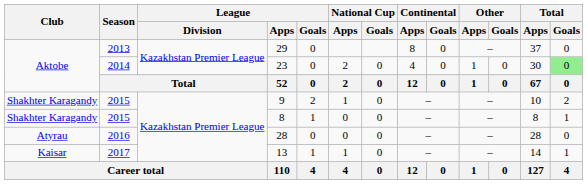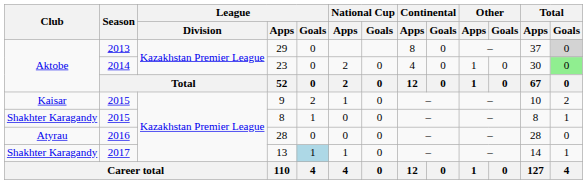 <table class="wikitable" style="text-align: center;">
 <tr>
 <th rowspan="2">Club</th>
 <th rowspan="2">Season</th>
 <th colspan="3">League</th>
 <th colspan="2">National Cup</th>
 <th colspan="2">Continental</th>
 <th colspan="2">Other</th>
 <th colspan="2">Total</th>
 </tr>
 <tr>
 <th>Division</th>
 <th>Apps</th>
 <th>Goals</th>
 <th>Apps</th>
 <th>Goals</th>
 <th>Apps</th>
 <th>Goals</th>
 <th>Apps</th>
 <th>Goals</th>
 <th>Apps</th>
 <th>Goals</th>
 </tr>
 <tr>
 <td rowspan="3" valign="center"><a href='#'>Aktobe</a></td>
 <td><a href='#'>2013</a></td>
 <td rowspan="2" valign="center"><a href='#'>Kazakhstan Premier League</a></td>
 <td>29</td>
 <td>0</td>
 <td></td>
 <td></td>
 <td>8</td>
 <td>0</td>
 <td colspan="2">–</td>
 <td>37</td>
-<td>0</td>
+<td style="background: lightgrey;">0</td>
 </tr>
 <tr>
 <td><a href='#'>2014</a></td>
 <td>23</td>
 <td>0</td>
 <td>2</td>
 <td>0</td>
 <td>4</td>
 <td>0</td>
 <td>1</td>
 <td>0</td>
 <td>30</td>
 <td style="background: lightgreen;">0</td>
 </tr>
 <tr>
 <th colspan="2">Total</th>
 <th>52</th>
 <th>0</th>
 <th>2</th>
 <th>0</th>
 <th>12</th>
 <th>0</th>
 <th>1</th>
 <th>0</th>
 <th>67</th>
 <th>0</th>
 </tr>
 <tr>
-<td valign="center"><a href='#'>Shakhter Karagandy</a></td>
+<td valign="center"><a href='#'>Kaisar</a></td>
 <td><a href='#'>2015</a></td>
 <td rowspan="4" valign="center"><a href='#'>Kazakhstan Premier League</a></td>
 <td>9</td>
 <td>2</td>
 <td>1</td>
 <td>0</td>
 <td colspan="2">–</td>
 <td colspan="2">–</td>
 <td>10</td>
 <td>2</td>
 </tr>
 <tr>
 <td valign="center"><a href='#'>Shakhter Karagandy</a></td>
 <td><a href='#'>2015</a></td>
 <td>8</td>
 <td>1</td>
 <td>0</td>
 <td>0</td>
 <td colspan="2">–</td>
 <td colspan="2">–</td>
 <td>8</td>
 <td>1</td>
 </tr>
 <tr>
 <td valign="center"><a href='#'>Atyrau</a></td>
 <td><a href='#'>2016</a></td>
 <td>28</td>
 <td>0</td>
 <td>0</td>
 <td>0</td>
 <td colspan="2">–</td>
 <td colspan="2">–</td>
 <td>28</td>
 <td>0</td>
 </tr>
 <tr>
-<td valign="center"><a href='#'>Kaisar</a></td>
+<td valign="center"><a href='#'>Shakhter Karagandy</a></td>
 <td><a href='#'>2017</a></td>
 <td>13</td>
-<td>1</td>
+<td style="background: lightblue;">1</td>
 <td>1</td>
 <td>0</td>
 <td colspan="2">–</td>
 <td colspan="2">–</td>
 <td>14</td>
 <td>1</td>
 </tr>
 <tr>
 <th colspan="3">Career total</th>
 <th>110</th>
 <th>4</th>
 <th>4</th>
 <th>0</th>
 <th>12</th>
 <th>0</th>
 <th>1</th>
 <th>0</th>
 <th>127</th>
 <th>4</th>
 </tr>
 </table>
